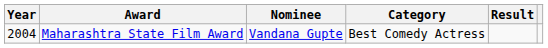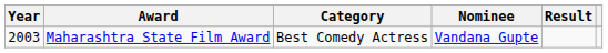 <table class="wikitable">
 <tr>
 <th>Year</th>
 <th>Award</th>
+<th>Category</th>
 <th>Nominee</th>
-<th>Category</th>
 <th>Result</th>
 <th></th>
 </tr>
 <tr>
-<td>2004</td>
+<td>2003</td>
 <td><a href='#'>Maharashtra State Film Award</a></td>
+<td>Best Comedy Actress</td>
 <td><a href='#'>Vandana Gupte</a></td>
-<td>Best Comedy Actress</td>
 <td></td>
 <td></td>
 </tr>
 </table>
